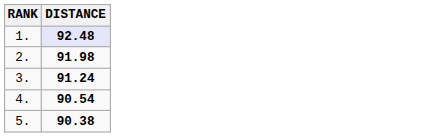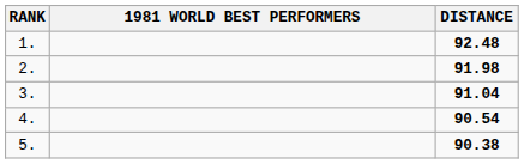 <table class="wikitable" style="border-collapse: collapse; font-size: 90%;">
 <tr>
 <th>RANK</th>
+<th align="center" style="width: 25em">1981 WORLD BEST PERFORMERS</th>
 <th align="center" style="width: 5em">DISTANCE</th>
 </tr>
 <tr>
 <td align="center">1.</td>
-<td align="center" style="background: lavender;"><strong>92.48</strong></td>
+<td></td>
+<td align="center"><strong>92.48</strong></td>
 </tr>
 <tr>
 <td align="center">2.</td>
+<td></td>
 <td align="center"><strong>91.98</strong></td>
 </tr>
 <tr>
 <td align="center">3.</td>
-<td align="center"><strong>91.24</strong></td>
+<td></td>
+<td align="center"><strong>91.04</strong></td>
 </tr>
 <tr>
 <td align="center">4.</td>
+<td></td>
 <td align="center"><strong>90.54</strong></td>
 </tr>
 <tr>
 <td align="center">5.</td>
+<td></td>
 <td align="center"><strong>90.38</strong></td>
 </tr>
 </table>
